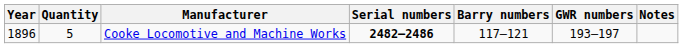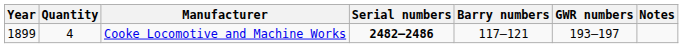 <table class="wikitable" style=text-align:center>
 <tr>
 <th>Year</th>
 <th>Quantity</th>
 <th>Manufacturer</th>
 <th>Serial numbers</th>
 <th>Barry numbers</th>
 <th>GWR numbers</th>
 <th>Notes</th>
 </tr>
 <tr>
-<td>1896</td>
-<td>5</td>
+<td>1899</td>
+<td>4</td>
 <td><a href='#'>Cooke Locomotive and Machine Works</a></td>
 <td><strong>2482–2486</strong></td>
 <td>117–121</td>
 <td>193–197</td>
 <td></td>
 </tr>
 </table>
